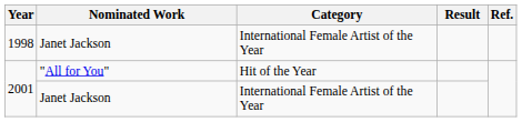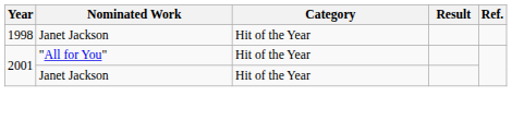 <table class="wikitable" width="50%">
 <tr>
 <th width="5%">Year</th>
 <th width="40%">Nominated Work</th>
 <th width="40%">Category</th>
 <th width="10%">Result</th>
 <th width="5%">Ref.</th>
 </tr>
 <tr>
 <td>1998</td>
 <td>Janet Jackson</td>
-<td>International Female Artist of the Year</td>
+<td>Hit of the Year</td>
 <td></td>
 <td></td>
 </tr>
 <tr>
 <td rowspan="2">2001</td>
 <td>"<a href='#'>All for You</a>"</td>
 <td>Hit of the Year</td>
 <td></td>
 <td rowspan="2"></td>
 </tr>
 <tr>
 <td>Janet Jackson</td>
-<td>International Female Artist of the Year</td>
+<td>Hit of the Year</td>
 <td></td>
 </tr>
 </table>
